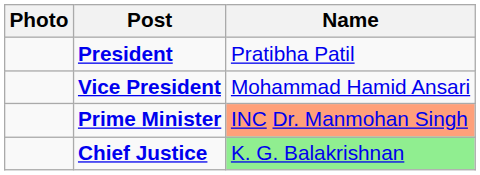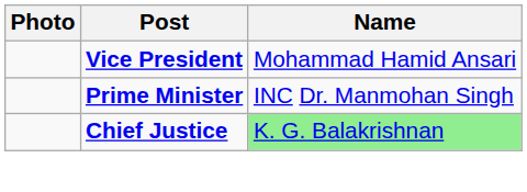 <table class=wikitable>
 <tr>
 <th>Photo</th>
 <th>Post</th>
 <th>Name</th>
-</tr>
-<tr>
-<td></td>
-<td> <strong><a href='#'>President</a></strong></td>
-<td><a href='#'>Pratibha Patil</a></td>
 </tr>
 <tr>
 <td></td>
 <td> <strong><a href='#'>Vice President</a></strong></td>
 <td><a href='#'>Mohammad Hamid Ansari</a></td>
 </tr>
 <tr>
 <td></td>
 <td> <strong><a href='#'>Prime Minister</a></strong></td>
-<td style="background: lightsalmon;"><a href='#'>INC</a> <a href='#'>Dr. Manmohan Singh</a></td>
+<td><a href='#'>INC</a> <a href='#'>Dr. Manmohan Singh</a></td>
 </tr>
 <tr>
 <td></td>
 <td> <strong><a href='#'>Chief Justice</a></strong></td>
 <td style="background: lightgreen;"><a href='#'>K. G. Balakrishnan</a></td>
 </tr>
 </table>
